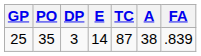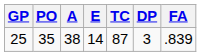 <table class="wikitable">
 <tr>
 <th><a href='#'>GP</a></th>
 <th><a href='#'>PO</a></th>
-<th><a href='#'>DP</a></th>
+<th><a href='#'>A</a></th>
 <th><a href='#'>E</a></th>
 <th><a href='#'>TC</a></th>
-<th><a href='#'>A</a></th>
+<th><a href='#'>DP</a></th>
 <th><a href='#'>FA</a></th>
 </tr>
 <tr align=center>
 <td>25</td>
 <td>35</td>
-<td>3</td>
+<td>38</td>
 <td>14</td>
 <td>87</td>
-<td>38</td>
+<td>3</td>
 <td>.839</td>
 </tr>
 </table>
